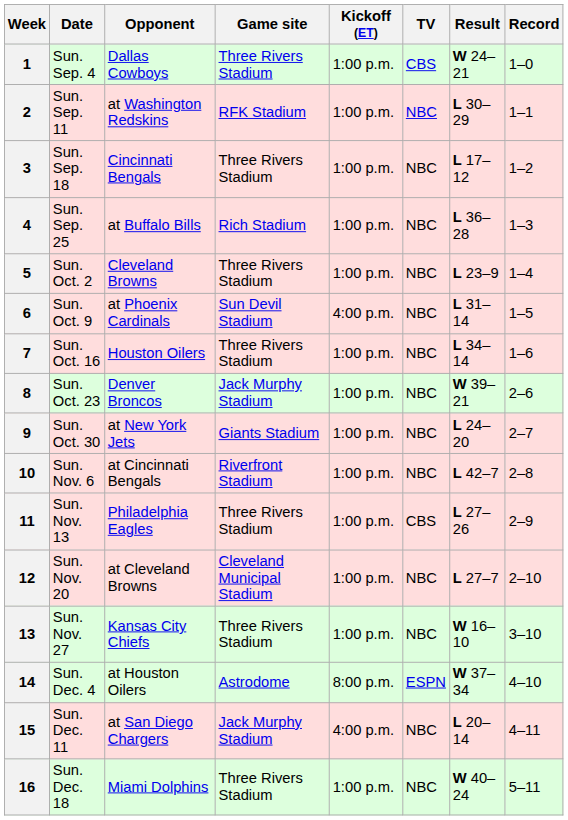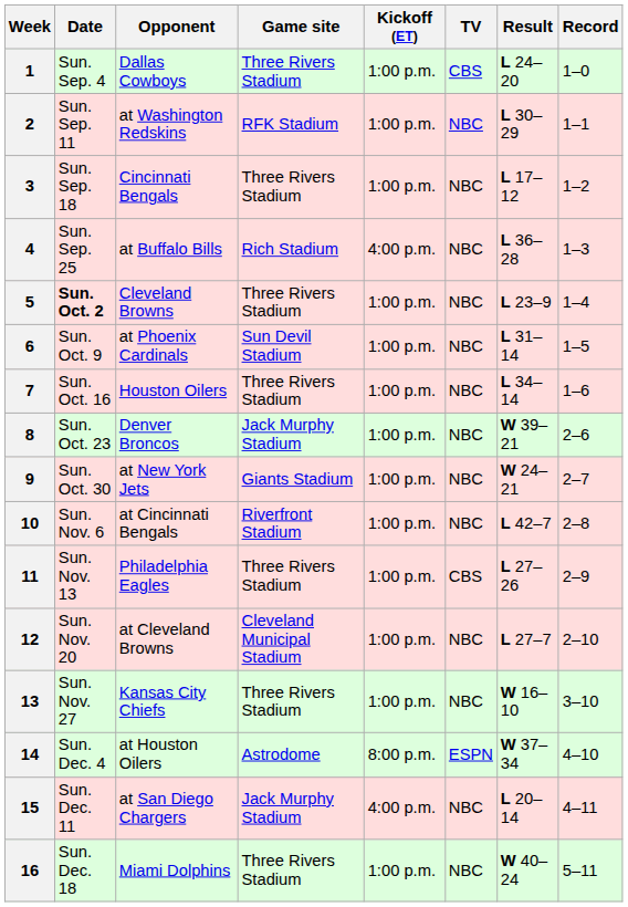 <table class="wikitable">
 <tr>
 <th>Week</th>
 <th>Date</th>
 <th>Opponent</th>
 <th>Game site</th>
 <th>Kickoff <small>(<a href='#'>ET</a>)</small></th>
 <th>TV</th>
 <th>Result</th>
 <th>Record</th>
 </tr>
 <tr style="background:#dfd;">
 <th>1</th>
 <td>Sun. Sep. 4</td>
 <td><a href='#'>Dallas Cowboys</a></td>
 <td><a href='#'>Three Rivers Stadium</a></td>
 <td>1:00 p.m.</td>
 <td><a href='#'>CBS</a></td>
-<td><strong>W</strong> 24–21</td>
+<td><strong>L</strong> 24–20</td>
 <td>1–0</td>
 </tr>
 <tr style="background:#fdd;">
 <th>2</th>
 <td>Sun. Sep. 11</td>
 <td>at <a href='#'>Washington Redskins</a></td>
 <td><a href='#'>RFK Stadium</a></td>
 <td>1:00 p.m.</td>
 <td><a href='#'>NBC</a></td>
 <td><strong>L</strong> 30–29</td>
 <td>1–1</td>
 </tr>
 <tr style="background:#fdd;">
 <th>3</th>
 <td>Sun. Sep. 18</td>
 <td><a href='#'>Cincinnati Bengals</a></td>
 <td>Three Rivers Stadium</td>
 <td>1:00 p.m.</td>
 <td>NBC</td>
 <td><strong>L</strong> 17–12</td>
 <td>1–2</td>
 </tr>
 <tr style="background:#fdd;">
 <th>4</th>
 <td>Sun. Sep. 25</td>
 <td>at <a href='#'>Buffalo Bills</a></td>
 <td><a href='#'>Rich Stadium</a></td>
-<td>1:00 p.m.</td>
+<td>4:00 p.m.</td>
 <td>NBC</td>
 <td><strong>L</strong> 36–28</td>
 <td>1–3</td>
 </tr>
 <tr style="background:#fdd;">
 <th>5</th>
-<td>Sun. Oct. 2</td>
+<td><strong>Sun. Oct. 2</strong></td>
 <td><a href='#'>Cleveland Browns</a></td>
 <td>Three Rivers Stadium</td>
 <td>1:00 p.m.</td>
 <td>NBC</td>
 <td><strong>L</strong> 23–9</td>
 <td>1–4</td>
 </tr>
 <tr style="background:#fdd;">
 <th>6</th>
 <td>Sun. Oct. 9</td>
 <td>at <a href='#'>Phoenix Cardinals</a></td>
 <td><a href='#'>Sun Devil Stadium</a></td>
-<td>4:00 p.m.</td>
+<td>1:00 p.m.</td>
 <td>NBC</td>
 <td><strong>L</strong> 31–14</td>
 <td>1–5</td>
 </tr>
 <tr style="background:#fdd;">
 <th>7</th>
 <td>Sun. Oct. 16</td>
 <td><a href='#'>Houston Oilers</a></td>
 <td>Three Rivers Stadium</td>
 <td>1:00 p.m.</td>
 <td>NBC</td>
 <td><strong>L</strong> 34–14</td>
 <td>1–6</td>
 </tr>
 <tr style="background:#dfd;">
 <th>8</th>
 <td>Sun. Oct. 23</td>
 <td><a href='#'>Denver Broncos</a></td>
 <td><a href='#'>Jack Murphy Stadium</a></td>
 <td>1:00 p.m.</td>
 <td>NBC</td>
 <td><strong>W</strong> 39–21</td>
 <td>2–6</td>
 </tr>
 <tr style="background:#fdd;">
 <th>9</th>
 <td>Sun. Oct. 30</td>
 <td>at <a href='#'>New York Jets</a></td>
 <td><a href='#'>Giants Stadium</a></td>
 <td>1:00 p.m.</td>
 <td>NBC</td>
-<td><strong>L</strong> 24–20</td>
+<td><strong>W</strong> 24–21</td>
 <td>2–7</td>
 </tr>
 <tr style="background:#fdd;">
 <th>10</th>
 <td>Sun. Nov. 6</td>
 <td>at Cincinnati Bengals</td>
 <td><a href='#'>Riverfront Stadium</a></td>
 <td>1:00 p.m.</td>
 <td>NBC</td>
 <td><strong>L</strong> 42–7</td>
 <td>2–8</td>
 </tr>
 <tr style="background:#fdd;">
 <th>11</th>
 <td>Sun. Nov. 13</td>
 <td><a href='#'>Philadelphia Eagles</a></td>
 <td>Three Rivers Stadium</td>
 <td>1:00 p.m.</td>
 <td>CBS</td>
 <td><strong>L</strong> 27–26</td>
 <td>2–9</td>
 </tr>
 <tr style="background:#fdd;">
 <th>12</th>
 <td>Sun. Nov. 20</td>
 <td>at Cleveland Browns</td>
 <td><a href='#'>Cleveland Municipal Stadium</a></td>
 <td>1:00 p.m.</td>
 <td>NBC</td>
 <td><strong>L</strong> 27–7</td>
 <td>2–10</td>
 </tr>
 <tr style="background:#dfd;">
 <th>13</th>
 <td>Sun. Nov. 27</td>
 <td><a href='#'>Kansas City Chiefs</a></td>
 <td>Three Rivers Stadium</td>
 <td>1:00 p.m.</td>
 <td>NBC</td>
 <td><strong>W</strong> 16–10</td>
 <td>3–10</td>
 </tr>
 <tr style="background:#dfd;">
 <th>14</th>
 <td>Sun. Dec. 4</td>
 <td>at Houston Oilers</td>
 <td><a href='#'>Astrodome</a></td>
 <td>8:00 p.m.</td>
 <td><a href='#'>ESPN</a></td>
 <td><strong>W</strong> 37–34</td>
 <td>4–10</td>
 </tr>
 <tr style="background:#fdd;">
 <th>15</th>
 <td>Sun. Dec. 11</td>
 <td>at <a href='#'>San Diego Chargers</a></td>
 <td><a href='#'>Jack Murphy Stadium</a></td>
 <td>4:00 p.m.</td>
 <td>NBC</td>
 <td><strong>L</strong> 20–14</td>
 <td>4–11</td>
 </tr>
 <tr style="background:#dfd;">
 <th>16</th>
 <td>Sun. Dec. 18</td>
 <td><a href='#'>Miami Dolphins</a></td>
 <td>Three Rivers Stadium</td>
 <td>1:00 p.m.</td>
 <td>NBC</td>
 <td><strong>W</strong> 40–24</td>
 <td>5–11</td>
 </tr>
 </table>
